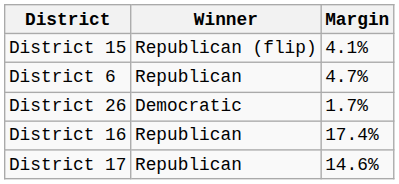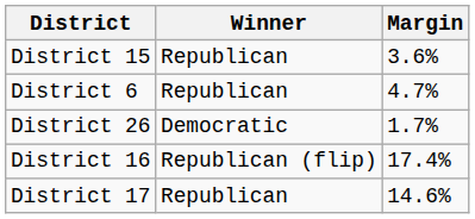 <table class="wikitable sortable">
 <tr>
 <th>District</th>
 <th>Winner</th>
 <th>Margin</th>
 </tr>
 <tr>
 <td>District 15</td>
-<td data-sort-value=1 >Republican (flip)</td>
-<td>4.1%</td>
+<td data-sort-value=1 >Republican</td>
+<td>3.6%</td>
 </tr>
 <tr>
 <td>District 6</td>
 <td data-sort-value=1 >Republican</td>
 <td>4.7%</td>
 </tr>
 <tr>
 <td>District 26</td>
 <td data-sort-value=1 >Democratic</td>
 <td>1.7%</td>
 </tr>
 <tr>
 <td>District 16</td>
-<td data-sort-value=1 >Republican</td>
+<td data-sort-value=1 >Republican (flip)</td>
 <td>17.4%</td>
 </tr>
 <tr>
 <td>District 17</td>
 <td data-sort-value=1 >Republican</td>
 <td>14.6%</td>
 </tr>
 </table>
